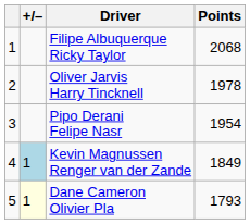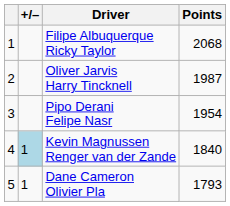 <table class="wikitable" style="font-size: 95%;">
 <tr>
 <th scope="col"></th>
 <th scope="col">+/–</th>
 <th scope="col">Driver</th>
 <th scope="col">Points</th>
 </tr>
 <tr>
 <td align=center>1</td>
 <td align="left"></td>
 <td> <a href='#'>Filipe Albuquerque</a><br> <a href='#'>Ricky Taylor</a></td>
 <td align=right>2068</td>
 </tr>
 <tr>
 <td align=center>2</td>
 <td align="left"></td>
 <td> <a href='#'>Oliver Jarvis</a><br> <a href='#'>Harry Tincknell</a></td>
-<td align=right>1978</td>
+<td align=right>1987</td>
 </tr>
 <tr>
 <td align=center>3</td>
 <td align="left"></td>
 <td> <a href='#'>Pipo Derani</a><br> <a href='#'>Felipe Nasr</a></td>
 <td align=right>1954</td>
 </tr>
 <tr>
 <td align=center>4</td>
 <td align="left" style="background: lightblue;"> 1</td>
 <td> <a href='#'>Kevin Magnussen</a><br> <a href='#'>Renger van der Zande</a></td>
-<td align=right>1849</td>
+<td align=right>1840</td>
 </tr>
 <tr>
 <td align=center>5</td>
-<td align="left" style="background: lightyellow;"> 1</td>
+<td align="left"> 1</td>
 <td> <a href='#'>Dane Cameron</a><br> <a href='#'>Olivier Pla</a></td>
 <td align=right>1793</td>
 </tr>
 </table>
